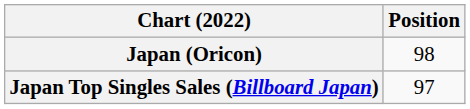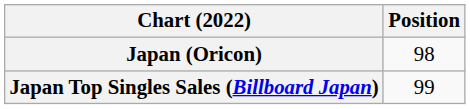 <table class="wikitable sortable plainrowheaders" style="text-align:center">
 <tr>
 <th scope="col">Chart (2022)</th>
 <th scope="col">Position</th>
 </tr>
 <tr>
 <th scope="row">Japan (Oricon)</th>
 <td>98</td>
 </tr>
 <tr>
 <th scope="row">Japan Top Singles Sales (<em><a href='#'>Billboard Japan</a></em>)</th>
-<td>97</td>
+<td>99</td>
 </tr>
 </table>
